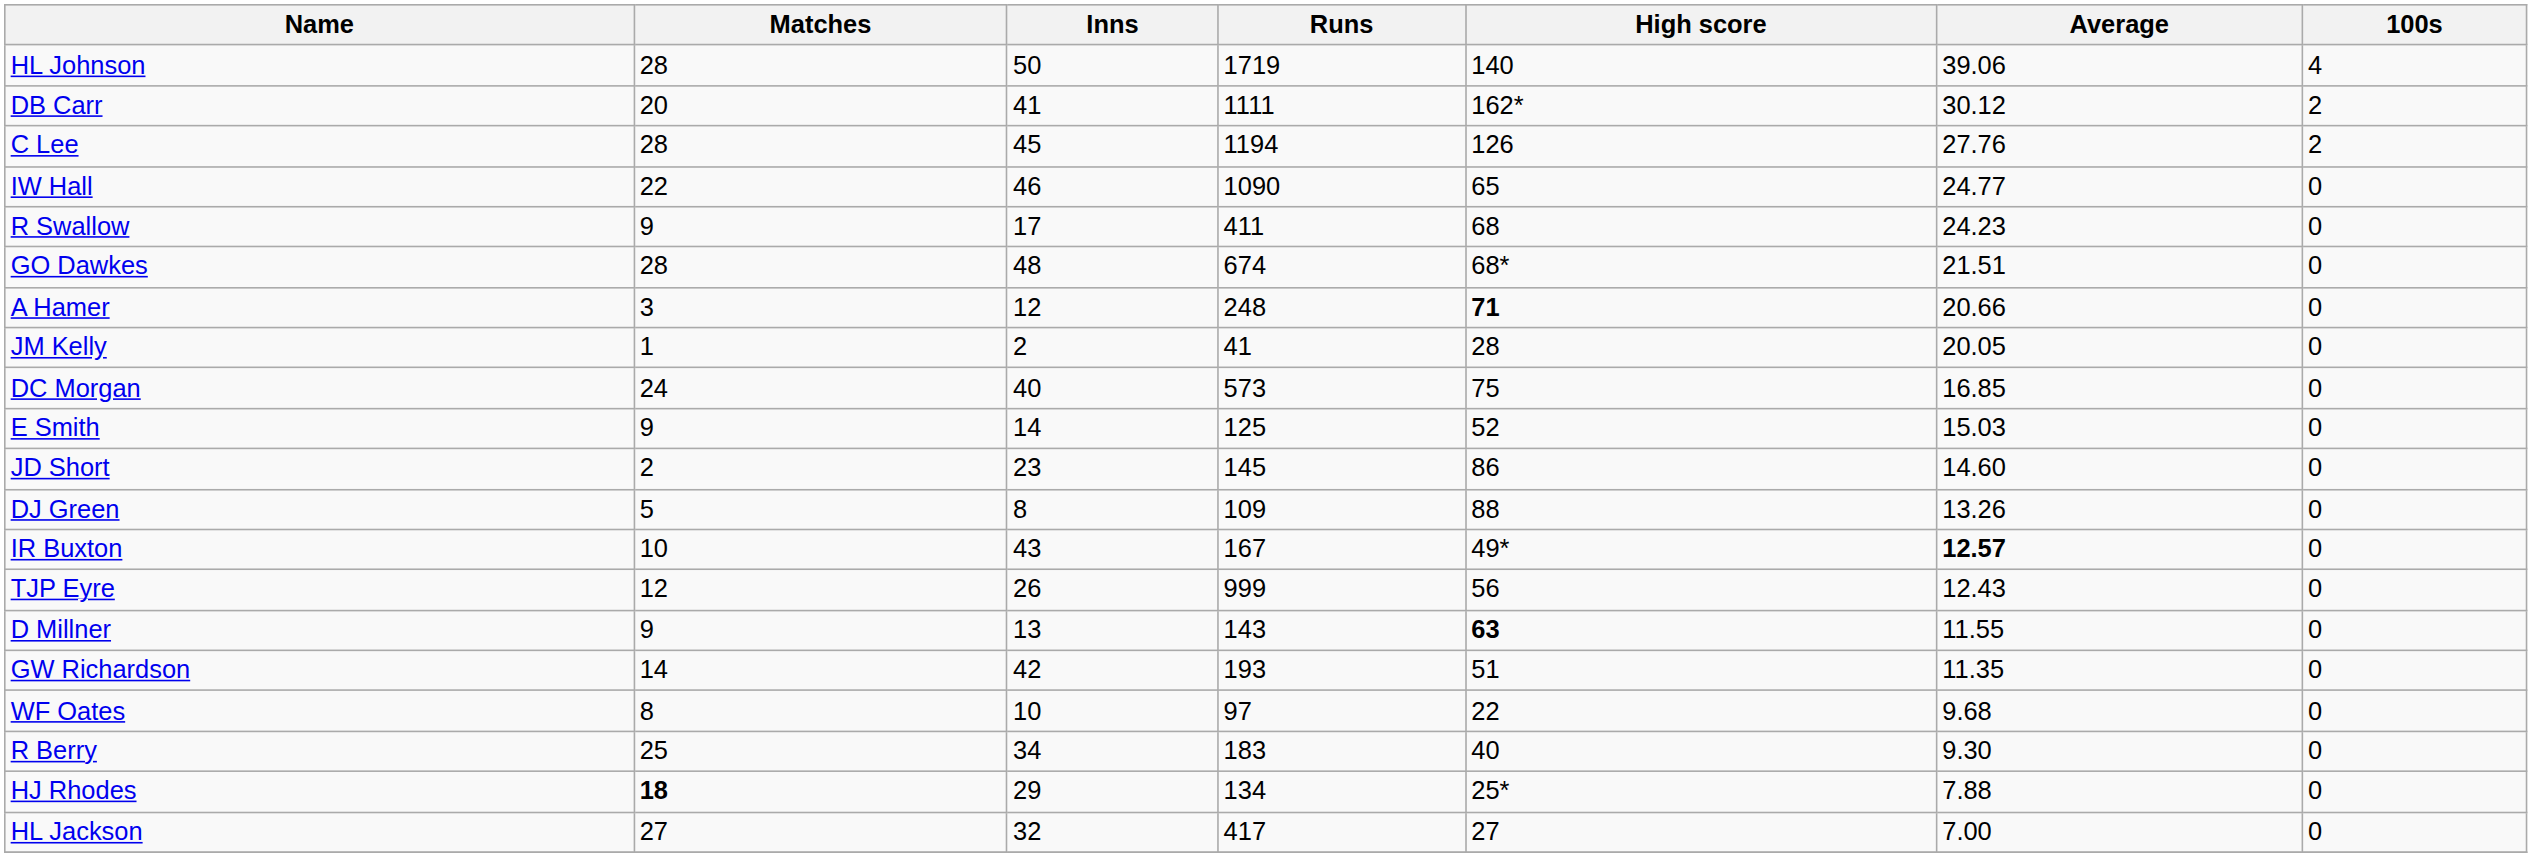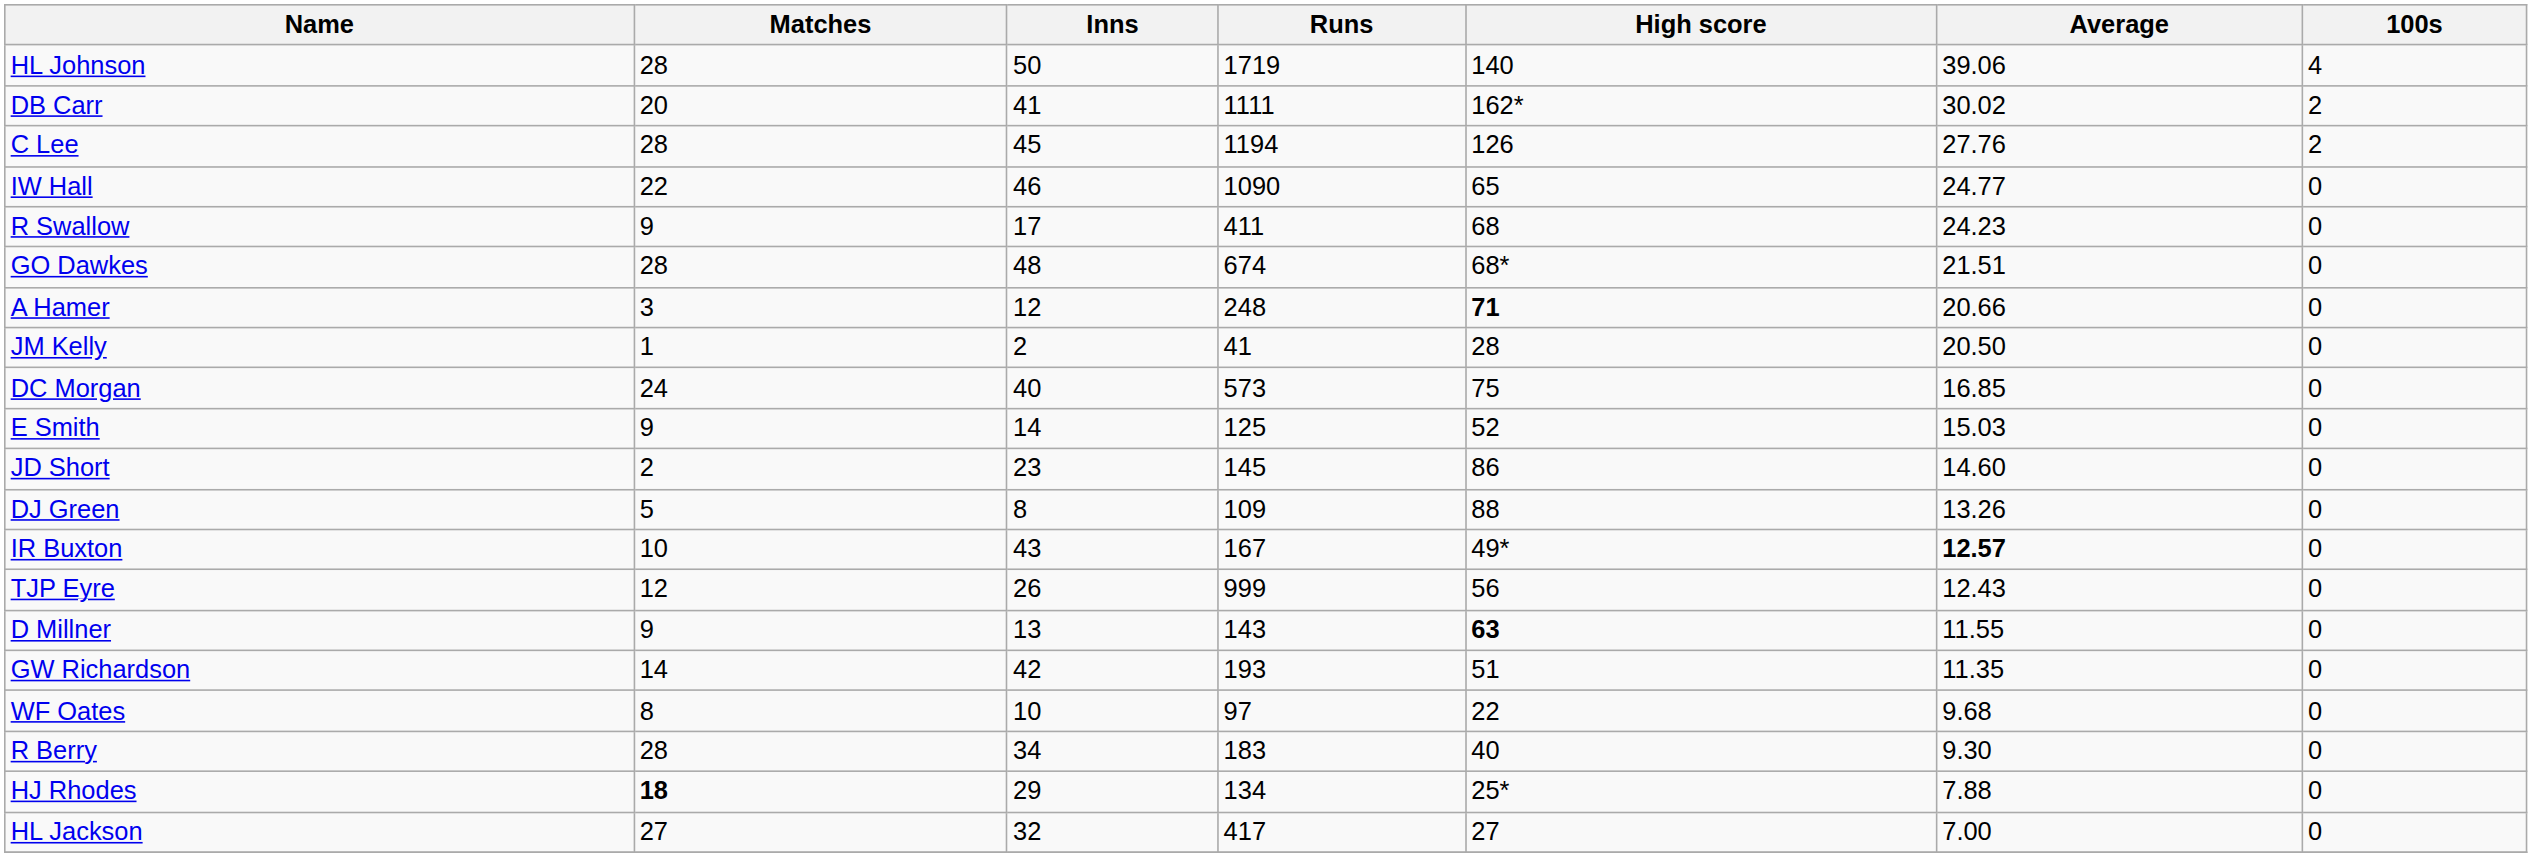 <table class="wikitable sortable" width="80%">
 <tr bgcolor="#efefef">
 <th>Name</th>
 <th>Matches</th>
 <th>Inns</th>
 <th>Runs</th>
 <th>High score</th>
 <th>Average</th>
 <th>100s</th>
 </tr>
 <tr>
 <td><a href='#'>HL Johnson</a></td>
 <td>28</td>
 <td>50</td>
 <td>1719</td>
 <td>140</td>
 <td>39.06</td>
 <td>4</td>
 </tr>
 <tr>
 <td><a href='#'>DB Carr</a></td>
 <td>20</td>
 <td>41</td>
 <td>1111</td>
 <td>162*</td>
-<td>30.12</td>
+<td>30.02</td>
 <td>2</td>
 </tr>
 <tr>
 <td><a href='#'>C Lee</a></td>
 <td>28</td>
 <td>45</td>
 <td>1194</td>
 <td>126</td>
 <td>27.76</td>
 <td>2</td>
 </tr>
 <tr>
 <td><a href='#'>IW Hall</a></td>
 <td>22</td>
 <td>46</td>
 <td>1090</td>
 <td>65</td>
 <td>24.77</td>
 <td>0</td>
 </tr>
 <tr>
 <td><a href='#'>R Swallow</a></td>
 <td>9</td>
 <td>17</td>
 <td>411</td>
 <td>68</td>
 <td>24.23</td>
 <td>0</td>
 </tr>
 <tr>
 <td><a href='#'>GO Dawkes</a></td>
 <td>28</td>
 <td>48</td>
 <td>674</td>
 <td>68*</td>
 <td>21.51</td>
 <td>0</td>
 </tr>
 <tr>
 <td><a href='#'>A Hamer</a></td>
 <td>3</td>
 <td>12</td>
 <td>248</td>
 <td><strong>71</strong></td>
 <td>20.66</td>
 <td>0</td>
 </tr>
 <tr>
 <td><a href='#'>JM Kelly</a></td>
 <td>1</td>
 <td>2</td>
 <td>41</td>
 <td>28</td>
-<td>20.05</td>
+<td>20.50</td>
 <td>0</td>
 </tr>
 <tr>
 <td><a href='#'>DC Morgan</a></td>
 <td>24</td>
 <td>40</td>
 <td>573</td>
 <td>75</td>
 <td>16.85</td>
 <td>0</td>
 </tr>
 <tr>
 <td><a href='#'>E Smith</a></td>
 <td>9</td>
 <td>14</td>
 <td>125</td>
 <td>52</td>
 <td>15.03</td>
 <td>0</td>
 </tr>
 <tr>
 <td><a href='#'>JD Short</a></td>
 <td>2</td>
 <td>23</td>
 <td>145</td>
 <td>86</td>
 <td>14.60</td>
 <td>0</td>
 </tr>
 <tr>
 <td><a href='#'>DJ Green</a></td>
 <td>5</td>
 <td>8</td>
 <td>109</td>
 <td>88</td>
 <td>13.26</td>
 <td>0</td>
 </tr>
 <tr>
 <td><a href='#'>IR Buxton</a></td>
 <td>10</td>
 <td>43</td>
 <td>167</td>
 <td>49*</td>
 <td><strong>12.57</strong></td>
 <td>0</td>
 </tr>
 <tr>
 <td><a href='#'>TJP Eyre</a></td>
 <td>12</td>
 <td>26</td>
 <td>999</td>
 <td>56</td>
 <td>12.43</td>
 <td>0</td>
 </tr>
 <tr>
 <td><a href='#'>D Millner</a></td>
 <td>9</td>
 <td>13</td>
 <td>143</td>
 <td><strong>63</strong></td>
 <td>11.55</td>
 <td>0</td>
 </tr>
 <tr>
 <td><a href='#'>GW Richardson</a></td>
 <td>14</td>
 <td>42</td>
 <td>193</td>
 <td>51</td>
 <td>11.35</td>
 <td>0</td>
 </tr>
 <tr>
 <td><a href='#'>WF Oates</a></td>
 <td>8</td>
 <td>10</td>
 <td>97</td>
 <td>22</td>
 <td>9.68</td>
 <td>0</td>
 </tr>
 <tr>
 <td><a href='#'>R Berry</a></td>
-<td>25</td>
+<td>28</td>
 <td>34</td>
 <td>183</td>
 <td>40</td>
 <td>9.30</td>
 <td>0</td>
 </tr>
 <tr>
 <td><a href='#'>HJ Rhodes</a></td>
 <td><strong>18</strong></td>
 <td>29</td>
 <td>134</td>
 <td>25*</td>
 <td>7.88</td>
 <td>0</td>
 </tr>
 <tr>
 <td><a href='#'>HL Jackson</a></td>
 <td>27</td>
 <td>32</td>
 <td>417</td>
 <td>27</td>
 <td>7.00</td>
 <td>0<br></td>
 </tr>
 <tr>
 </tr>
 </table>
